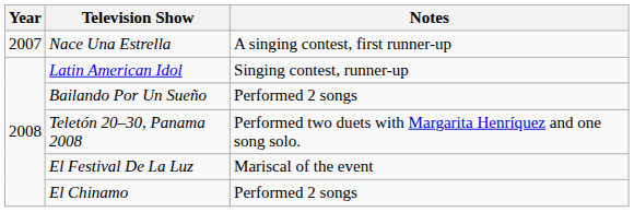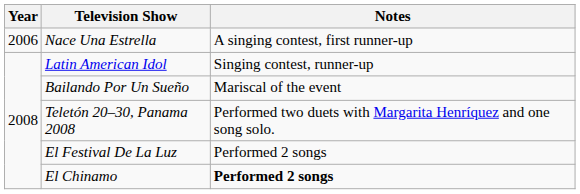 <table class="wikitable" border="1">
 <tr>
 <th>Year</th>
 <th>Television Show</th>
 <th>Notes</th>
 </tr>
 <tr>
-<td rowspan="1">2007</td>
+<td rowspan="1">2006</td>
 <td><em>Nace Una Estrella</em></td>
 <td>A singing contest, first runner-up</td>
 </tr>
 <tr>
 <td rowspan="5">2008</td>
 <td><em><a href='#'>Latin American Idol</a></em></td>
 <td>Singing contest, runner-up</td>
 </tr>
 <tr>
 <td><em>Bailando Por Un Sueño</em></td>
-<td>Performed 2 songs</td>
+<td>Mariscal of the event</td>
 </tr>
 <tr>
 <td><em>Teletón 20–30, Panama 2008</em></td>
 <td>Performed two duets with <a href='#'>Margarita Henríquez</a> and one song solo.</td>
 </tr>
 <tr>
 <td><em>El Festival De La Luz</em></td>
-<td>Mariscal of the event</td>
+<td>Performed 2 songs</td>
 </tr>
 <tr>
 <td><em>El Chinamo</em></td>
-<td>Performed 2 songs</td>
+<td><strong>Performed 2 songs</strong></td>
 </tr>
 </table>
